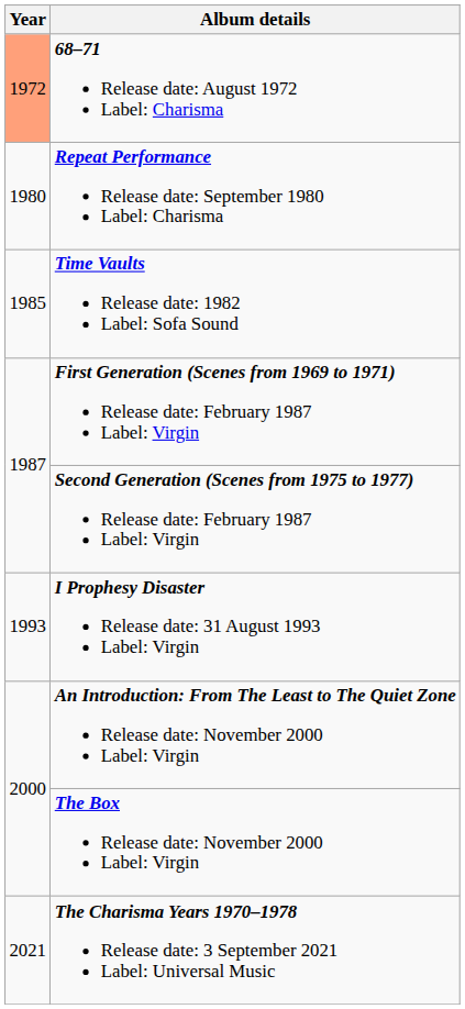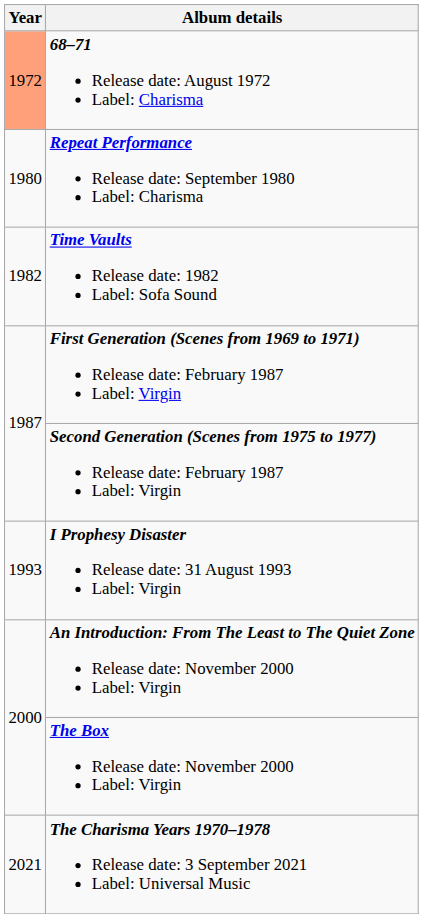 <table class="wikitable" style="text-align:center;">
 <tr>
 <th>Year</th>
 <th>Album details</th>
 </tr>
 <tr>
 <td style="background: lightsalmon;">1972</td>
 <td align="left"><strong><em>68–71</em></strong><br><ul><li>Release date: August 1972</li><li>Label: <a href='#'>Charisma</a></li></ul></td>
 </tr>
 <tr>
 <td>1980</td>
 <td align="left"><strong><em><a href='#'>Repeat Performance</a></em></strong><br><ul><li>Release date: September 1980</li><li>Label: Charisma</li></ul></td>
 </tr>
 <tr>
-<td>1985</td>
+<td>1982</td>
 <td align="left"><strong><em><a href='#'>Time Vaults</a></em></strong><br><ul><li>Release date: 1982</li><li>Label: Sofa Sound</li></ul></td>
 </tr>
 <tr>
 <td rowspan=2>1987</td>
 <td align="left"><strong><em>First Generation (Scenes from 1969 to 1971)</em></strong><br><ul><li>Release date: February 1987</li><li>Label: <a href='#'>Virgin</a></li></ul></td>
 </tr>
 <tr>
 <td align="left"><strong><em>Second Generation (Scenes from 1975 to 1977)</em></strong><br><ul><li>Release date: February 1987</li><li>Label: Virgin</li></ul></td>
 </tr>
 <tr>
 <td>1993</td>
 <td align="left"><strong><em>I Prophesy Disaster</em></strong><br><ul><li>Release date: 31 August 1993</li><li>Label: Virgin</li></ul></td>
 </tr>
 <tr>
 <td rowspan=2>2000</td>
 <td align="left"><strong><em>An Introduction: From The Least to The Quiet Zone</em></strong><br><ul><li>Release date: November 2000</li><li>Label: Virgin</li></ul></td>
 </tr>
 <tr>
 <td align="left"><strong><em><a href='#'>The Box</a></em></strong><br><ul><li>Release date: November 2000</li><li>Label: Virgin</li></ul></td>
 </tr>
 <tr>
 <td rowspan=1>2021</td>
 <td align="left"><strong><em>The Charisma Years 1970–1978</em></strong><br><ul><li>Release date: 3 September 2021</li><li>Label: Universal Music</li></ul></td>
 </tr>
 </table>
